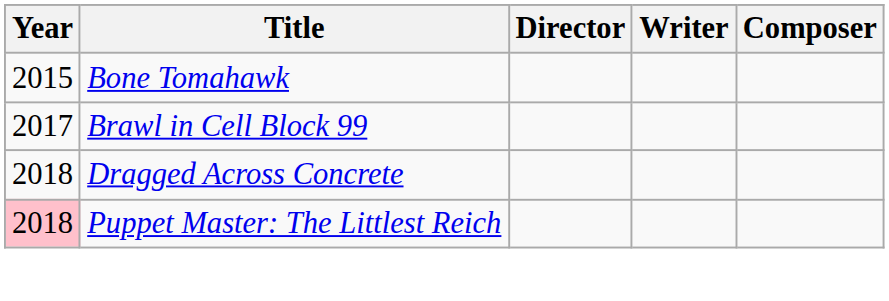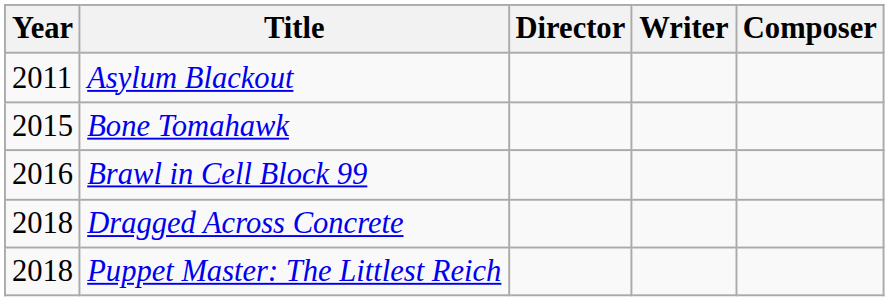 <table class="wikitable plainrowheaders">
 <tr>
 <th>Year</th>
 <th>Title</th>
 <th>Director</th>
 <th>Writer</th>
 <th>Composer</th>
 </tr>
 <tr>
+<td>2011</td>
+<td><em><a href='#'>Asylum Blackout</a></em></td>
+<td></td>
+<td></td>
+<td></td>
+</tr>
+<tr>
 <td>2015</td>
 <td><em><a href='#'>Bone Tomahawk</a></em></td>
 <td></td>
 <td></td>
 <td></td>
 </tr>
 <tr>
-<td>2017</td>
+<td>2016</td>
 <td><em><a href='#'>Brawl in Cell Block 99</a></em></td>
 <td></td>
 <td></td>
 <td></td>
 </tr>
 <tr>
 <td>2018</td>
 <td><em><a href='#'>Dragged Across Concrete</a></em></td>
 <td></td>
 <td></td>
 <td></td>
 </tr>
 <tr>
-<td style="background: pink;">2018</td>
+<td>2018</td>
 <td><em><a href='#'>Puppet Master: The Littlest Reich</a></em></td>
 <td></td>
 <td></td>
 <td></td>
 </tr>
 </table>
